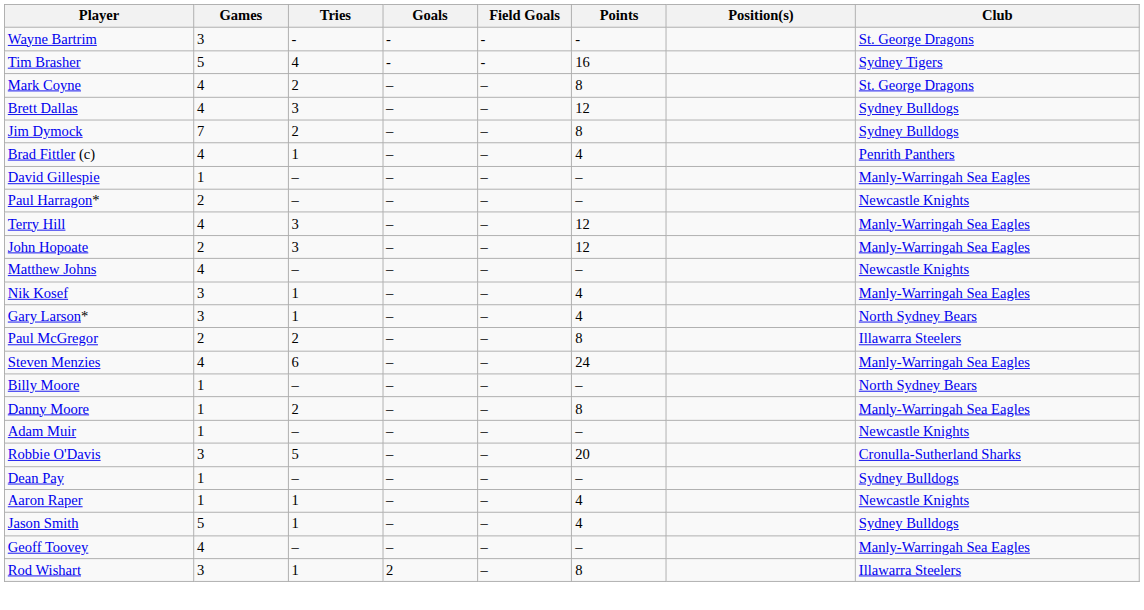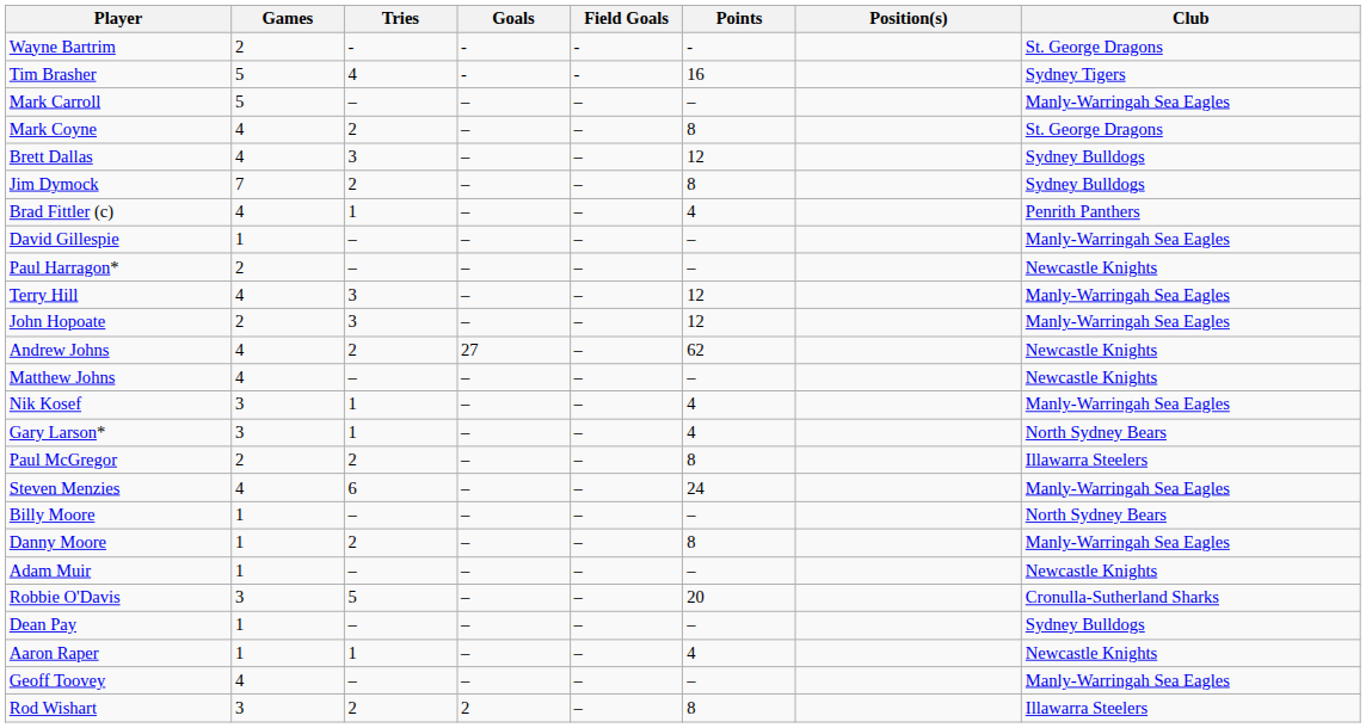 <table class="wikitable" sortable">
 <tr bgcolor=#FFFFFF>
 <th width=10%>Player</th>
 <th width=5%>Games</th>
 <th width=5%>Tries</th>
 <th width=5%>Goals</th>
 <th width=5%>Field Goals</th>
 <th width=5%>Points</th>
 <th width=10%>Position(s)</th>
 <th width=15%>Club</th>
 </tr>
 <tr>
 <td><a href='#'>Wayne Bartrim</a></td>
-<td>3</td>
+<td>2</td>
 <td>-</td>
 <td>-</td>
 <td>-</td>
 <td>-</td>
 <td></td>
 <td> <a href='#'>St. George Dragons</a></td>
 </tr>
 <tr>
 <td><a href='#'>Tim Brasher</a></td>
 <td>5</td>
 <td>4</td>
 <td>-</td>
 <td>-</td>
 <td>16</td>
 <td></td>
 <td> <a href='#'>Sydney Tigers</a></td>
+</tr>
+<tr>
+<td><a href='#'>Mark Carroll</a></td>
+<td>5</td>
+<td>–</td>
+<td>–</td>
+<td>–</td>
+<td>–</td>
+<td></td>
+<td> <a href='#'>Manly-Warringah Sea Eagles</a></td>
 </tr>
 <tr>
 <td><a href='#'>Mark Coyne</a></td>
 <td>4</td>
 <td>2</td>
 <td>–</td>
 <td>–</td>
 <td>8</td>
 <td></td>
 <td> <a href='#'>St. George Dragons</a></td>
 </tr>
 <tr>
 <td><a href='#'>Brett Dallas</a></td>
 <td>4</td>
 <td>3</td>
 <td>–</td>
 <td>–</td>
 <td>12</td>
 <td></td>
 <td> <a href='#'>Sydney Bulldogs</a></td>
 </tr>
 <tr>
 <td><a href='#'>Jim Dymock</a></td>
 <td>7</td>
 <td>2</td>
 <td>–</td>
 <td>–</td>
 <td>8</td>
 <td></td>
 <td> <a href='#'>Sydney Bulldogs</a></td>
 </tr>
 <tr>
 <td><a href='#'>Brad Fittler</a> (c)</td>
 <td>4</td>
 <td>1</td>
 <td>–</td>
 <td>–</td>
 <td>4</td>
 <td></td>
 <td> <a href='#'>Penrith Panthers</a></td>
 </tr>
 <tr>
 <td><a href='#'>David Gillespie</a></td>
 <td>1</td>
 <td>–</td>
 <td>–</td>
 <td>–</td>
 <td>–</td>
 <td></td>
 <td> <a href='#'>Manly-Warringah Sea Eagles</a></td>
 </tr>
 <tr>
 <td><a href='#'>Paul Harragon</a>*</td>
 <td>2</td>
 <td>–</td>
 <td>–</td>
 <td>–</td>
 <td>–</td>
 <td></td>
 <td> <a href='#'>Newcastle Knights</a></td>
 </tr>
 <tr>
 <td><a href='#'>Terry Hill</a></td>
 <td>4</td>
 <td>3</td>
 <td>–</td>
 <td>–</td>
 <td>12</td>
 <td></td>
 <td> <a href='#'>Manly-Warringah Sea Eagles</a></td>
 </tr>
 <tr>
 <td><a href='#'>John Hopoate</a></td>
 <td>2</td>
 <td>3</td>
 <td>–</td>
 <td>–</td>
 <td>12</td>
 <td></td>
 <td> <a href='#'>Manly-Warringah Sea Eagles</a></td>
+</tr>
+<tr>
+<td><a href='#'>Andrew Johns</a></td>
+<td>4</td>
+<td>2</td>
+<td>27</td>
+<td>–</td>
+<td>62</td>
+<td></td>
+<td> <a href='#'>Newcastle Knights</a></td>
 </tr>
 <tr>
 <td><a href='#'>Matthew Johns</a></td>
 <td>4</td>
 <td>–</td>
 <td>–</td>
 <td>–</td>
 <td>–</td>
 <td></td>
 <td> <a href='#'>Newcastle Knights</a></td>
 </tr>
 <tr>
 <td><a href='#'>Nik Kosef</a></td>
 <td>3</td>
 <td>1</td>
 <td>–</td>
 <td>–</td>
 <td>4</td>
 <td></td>
 <td> <a href='#'>Manly-Warringah Sea Eagles</a></td>
 </tr>
 <tr>
 <td><a href='#'>Gary Larson</a>*</td>
 <td>3</td>
 <td>1</td>
 <td>–</td>
 <td>–</td>
 <td>4</td>
 <td></td>
 <td> <a href='#'>North Sydney Bears</a></td>
 </tr>
 <tr>
 <td><a href='#'>Paul McGregor</a></td>
 <td>2</td>
 <td>2</td>
 <td>–</td>
 <td>–</td>
 <td>8</td>
 <td></td>
 <td> <a href='#'>Illawarra Steelers</a></td>
 </tr>
 <tr>
 <td><a href='#'>Steven Menzies</a></td>
 <td>4</td>
 <td>6</td>
 <td>–</td>
 <td>–</td>
 <td>24</td>
 <td></td>
 <td> <a href='#'>Manly-Warringah Sea Eagles</a></td>
 </tr>
 <tr>
 <td><a href='#'>Billy Moore</a></td>
 <td>1</td>
 <td>–</td>
 <td>–</td>
 <td>–</td>
 <td>–</td>
 <td></td>
 <td> <a href='#'>North Sydney Bears</a></td>
 </tr>
 <tr>
 <td><a href='#'>Danny Moore</a></td>
 <td>1</td>
 <td>2</td>
 <td>–</td>
 <td>–</td>
 <td>8</td>
 <td></td>
 <td> <a href='#'>Manly-Warringah Sea Eagles</a></td>
 </tr>
 <tr>
 <td><a href='#'>Adam Muir</a></td>
 <td>1</td>
 <td>–</td>
 <td>–</td>
 <td>–</td>
 <td>–</td>
 <td></td>
 <td> <a href='#'>Newcastle Knights</a></td>
 </tr>
 <tr>
 <td><a href='#'>Robbie O'Davis</a></td>
 <td>3</td>
 <td>5</td>
 <td>–</td>
 <td>–</td>
 <td>20</td>
 <td></td>
 <td> <a href='#'>Cronulla-Sutherland Sharks</a></td>
 </tr>
 <tr>
 <td><a href='#'>Dean Pay</a></td>
 <td>1</td>
 <td>–</td>
 <td>–</td>
 <td>–</td>
 <td>–</td>
 <td></td>
 <td> <a href='#'>Sydney Bulldogs</a></td>
 </tr>
 <tr>
 <td><a href='#'>Aaron Raper</a></td>
 <td>1</td>
 <td>1</td>
 <td>–</td>
 <td>–</td>
 <td>4</td>
 <td></td>
 <td> <a href='#'>Newcastle Knights</a></td>
 </tr>
 <tr>
-<td><a href='#'>Jason Smith</a></td>
-<td>5</td>
-<td>1</td>
-<td>–</td>
-<td>–</td>
-<td>4</td>
-<td></td>
-<td> <a href='#'>Sydney Bulldogs</a></td>
-</tr>
-<tr>
 <td><a href='#'>Geoff Toovey</a></td>
 <td>4</td>
 <td>–</td>
 <td>–</td>
 <td>–</td>
 <td>–</td>
 <td></td>
 <td> <a href='#'>Manly-Warringah Sea Eagles</a></td>
 </tr>
 <tr>
 <td><a href='#'>Rod Wishart</a></td>
 <td>3</td>
-<td>1</td>
+<td>2</td>
 <td>2</td>
 <td>–</td>
 <td>8</td>
 <td></td>
 <td> <a href='#'>Illawarra Steelers</a></td>
 </tr>
 </table>
